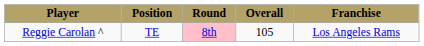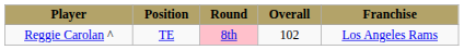 <table class="wikitable" style="text-align:center" width="45%">
 <tr align="center"  style="background:#B3A369;color:black;">
 <td><strong>Player</strong></td>
 <td><strong>Position</strong></td>
 <td><strong>Round</strong></td>
 <td><strong>Overall</strong></td>
 <td><strong>Franchise</strong></td>
 </tr>
 <tr>
 <td><a href='#'>Reggie Carolan</a> ^</td>
 <td><a href='#'>TE</a></td>
 <td style="background: pink;"><a href='#'>8th</a></td>
-<td>105</td>
+<td>102</td>
 <td><a href='#'>Los Angeles Rams</a></td>
 </tr>
 </table>
